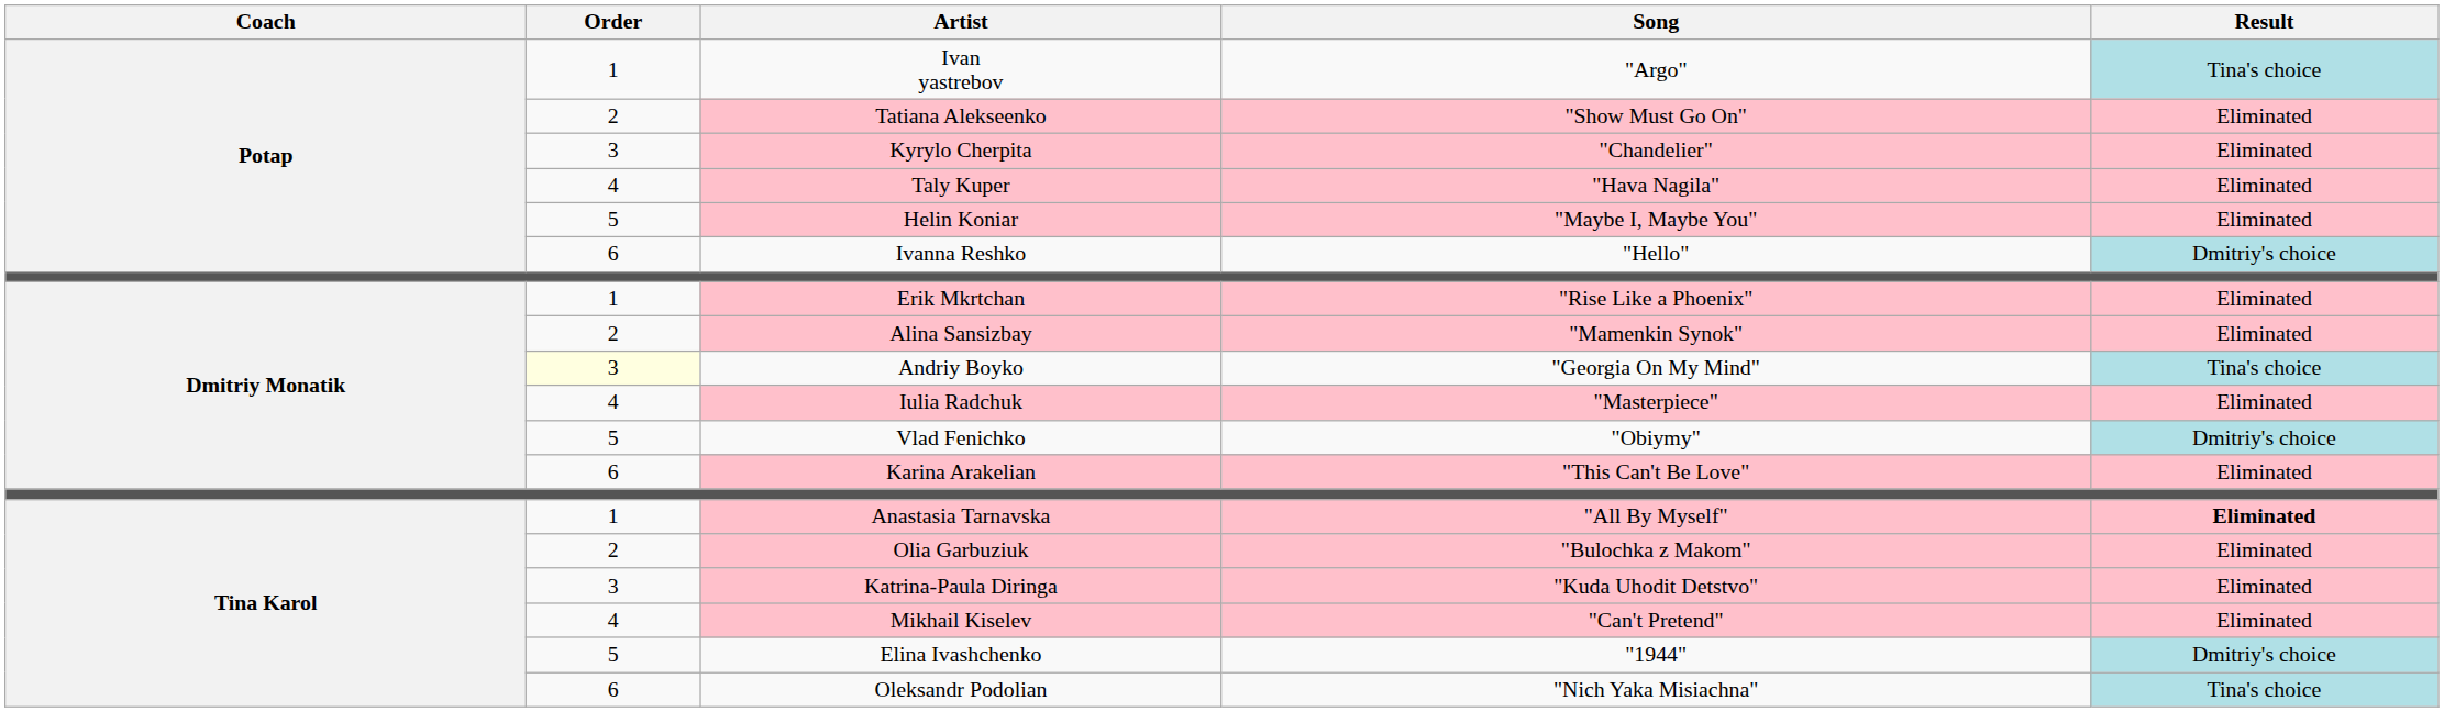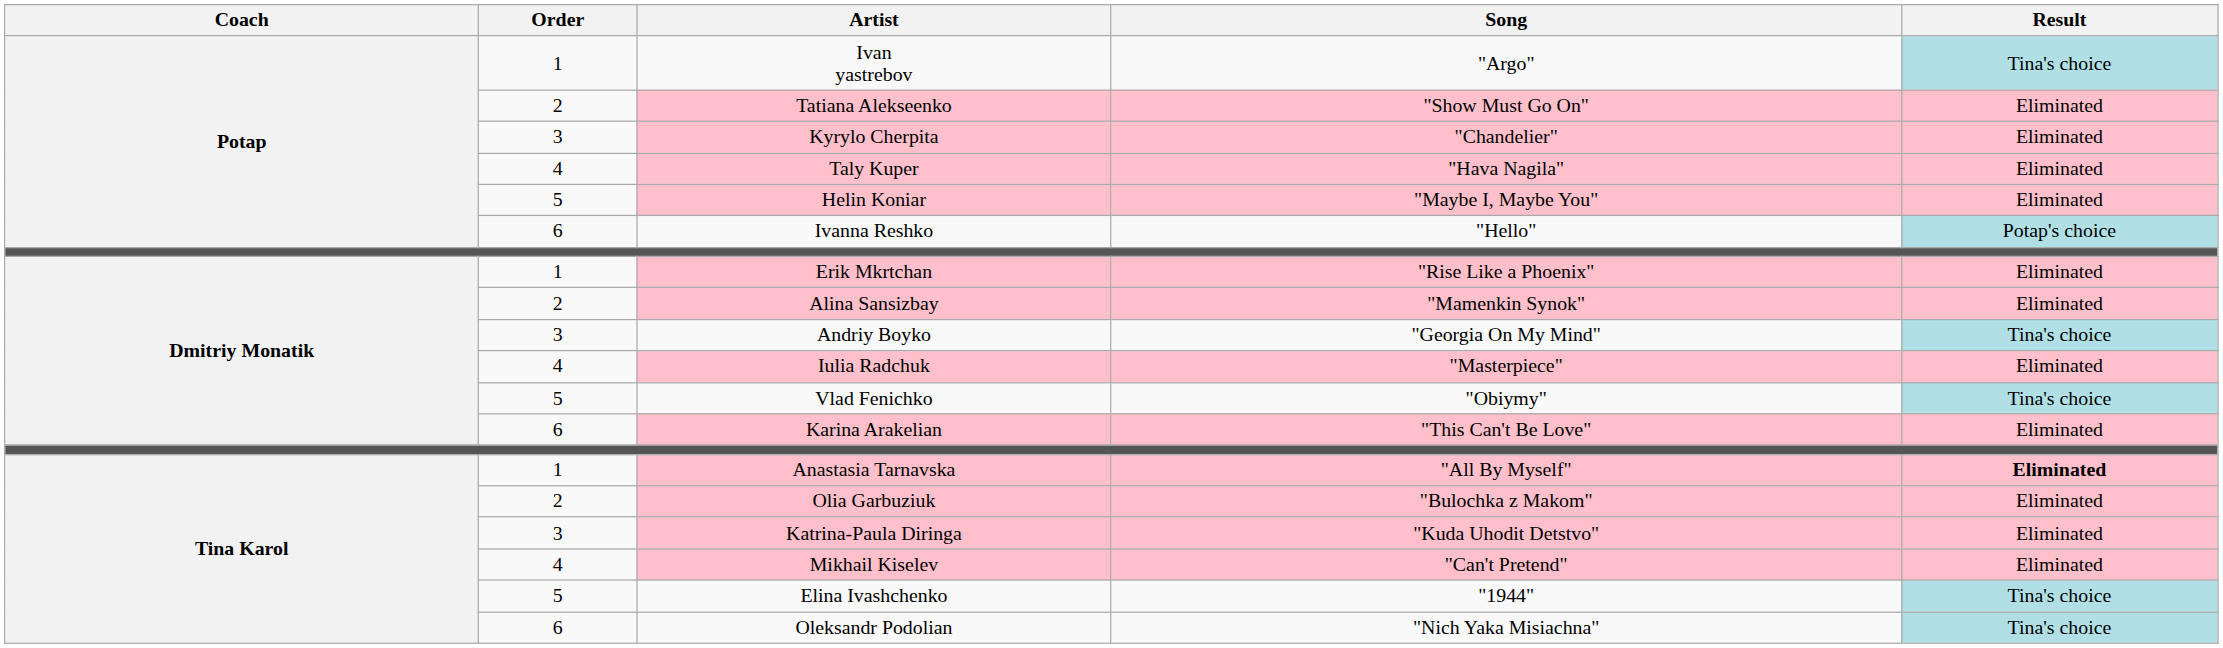 <table class="wikitable" style="text-align:center; width:90%;">
 <tr>
 <th style="width:15%;">Coach</th>
 <th style="width:05%;">Order</th>
 <th style="width:15%;">Artist</th>
 <th style="width:25%;">Song</th>
 <th style="width:10%;">Result</th>
 </tr>
 <tr>
 <th rowspan="6" scope="row">Potap</th>
 <td>1</td>
 <td>Ivan<br>yastrebov</td>
 <td>"Argo"</td>
 <td style="background:#B0E0E6;">Tina's choice</td>
 </tr>
 <tr>
 <td>2</td>
 <td style="background:pink;">Tatiana Alekseenko</td>
 <td style="background:pink;">"Show Must Go On"</td>
 <td style="background:pink;">Eliminated</td>
 </tr>
 <tr>
 <td>3</td>
 <td style="background:pink;">Kyrylo Cherpita</td>
 <td style="background:pink;">"Chandelier"</td>
 <td style="background:pink;">Eliminated</td>
 </tr>
 <tr>
 <td>4</td>
 <td style="background:pink;">Taly Kuper</td>
 <td style="background:pink;">"Hava Nagila"</td>
 <td style="background:pink;">Eliminated</td>
 </tr>
 <tr>
 <td>5</td>
 <td style="background:pink;">Helin Koniar</td>
 <td style="background:pink;">"Maybe I, Maybe You"</td>
 <td style="background:pink;">Eliminated</td>
 </tr>
 <tr>
 <td>6</td>
 <td>Ivanna Reshko</td>
 <td>"Hello"</td>
-<td style="background:#B0E0E6;">Dmitriy's choice</td>
+<td style="background:#B0E0E6;">Potap's choice</td>
 </tr>
 <tr>
 <td colspan="10" style="background:#555;"></td>
 </tr>
 <tr>
 <th rowspan="6" scope="row">Dmitriy Monatik</th>
 <td>1</td>
 <td style="background:pink;">Erik Mkrtchan</td>
 <td style="background:pink;">"Rise Like a Phoenix"</td>
 <td style="background:pink;">Eliminated</td>
 </tr>
 <tr>
 <td>2</td>
 <td style="background:pink;">Alina Sansizbay</td>
 <td style="background:pink;">"Mamenkin Synok"</td>
 <td style="background:pink;">Eliminated</td>
 </tr>
 <tr>
-<td style="background: lightyellow;">3</td>
+<td>3</td>
 <td>Andriy Boyko</td>
 <td>"Georgia On My Mind"</td>
 <td style="background:#B0E0E6;">Tina's choice</td>
 </tr>
 <tr>
 <td>4</td>
 <td style="background:pink;">Iulia Radchuk</td>
 <td style="background:pink;">"Masterpiece"</td>
 <td style="background:pink;">Eliminated</td>
 </tr>
 <tr>
 <td>5</td>
 <td>Vlad Fenichko</td>
 <td>"Obiymy"</td>
-<td style="background:#B0E0E6;">Dmitriy's choice</td>
+<td style="background:#B0E0E6;">Tina's choice</td>
 </tr>
 <tr>
 <td>6</td>
 <td style="background:pink;">Karina Arakelian</td>
 <td style="background:pink;">"This Can't Be Love"</td>
 <td style="background:pink;">Eliminated</td>
 </tr>
 <tr>
 <td colspan="10" style="background:#555;"></td>
 </tr>
 <tr>
 <th rowspan="6" scope="row">Tina Karol</th>
 <td>1</td>
 <td style="background:pink;">Anastasia Tarnavska</td>
 <td style="background:pink;">"All By Myself"</td>
 <td style="background:pink;"><strong>Eliminated</strong></td>
 </tr>
 <tr>
 <td>2</td>
 <td style="background:pink;">Olia Garbuziuk</td>
 <td style="background:pink;">"Bulochka z Makom"</td>
 <td style="background:pink;">Eliminated</td>
 </tr>
 <tr>
 <td>3</td>
 <td style="background:pink;">Katrina-Paula Diringa</td>
 <td style="background:pink;">"Kuda Uhodit Detstvo"</td>
 <td style="background:pink;">Eliminated</td>
 </tr>
 <tr>
 <td>4</td>
 <td style="background:pink;">Mikhail Kiselev</td>
 <td style="background:pink;">"Can't Pretend"</td>
 <td style="background:pink;">Eliminated</td>
 </tr>
 <tr>
 <td>5</td>
 <td>Elina Ivashchenko</td>
 <td>"1944"</td>
-<td style="background:#B0E0E6;">Dmitriy's choice</td>
+<td style="background:#B0E0E6;">Tina's choice</td>
 </tr>
 <tr>
 <td>6</td>
 <td>Oleksandr Podolian</td>
 <td>"Nich Yaka Misiachna"</td>
 <td style="background:#B0E0E6;">Tina's choice</td>
 </tr>
 </table>
